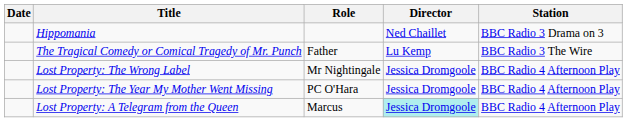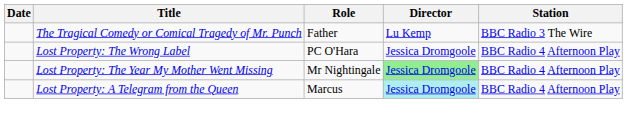 <table class="wikitable sortable">
 <tr>
 <th>Date</th>
 <th>Title</th>
 <th>Role</th>
 <th>Director</th>
 <th>Station</th>
-</tr>
-<tr>
-<td></td>
-<td><em><a href='#'>Hippomania</a></em></td>
-<td></td>
-<td><a href='#'>Ned Chaillet</a></td>
-<td><a href='#'>BBC Radio 3</a> Drama on 3</td>
 </tr>
 <tr>
 <td></td>
 <td><em><a href='#'>The Tragical Comedy or Comical Tragedy of Mr. Punch</a></em></td>
 <td>Father</td>
 <td><a href='#'>Lu Kemp</a></td>
 <td><a href='#'>BBC Radio 3</a> The Wire</td>
 </tr>
 <tr>
 <td></td>
 <td><em><a href='#'>Lost Property: The Wrong Label</a></em></td>
-<td>Mr Nightingale</td>
+<td>PC O'Hara</td>
 <td><a href='#'>Jessica Dromgoole</a></td>
 <td><a href='#'>BBC Radio 4</a> <a href='#'>Afternoon Play</a></td>
 </tr>
 <tr>
 <td></td>
 <td><em><a href='#'>Lost Property: The Year My Mother Went Missing</a></em></td>
-<td>PC O'Hara</td>
-<td><a href='#'>Jessica Dromgoole</a></td>
+<td>Mr Nightingale</td>
+<td style="background: lightgreen;"><a href='#'>Jessica Dromgoole</a></td>
 <td><a href='#'>BBC Radio 4</a> <a href='#'>Afternoon Play</a></td>
 </tr>
 <tr>
 <td></td>
 <td><em><a href='#'>Lost Property: A Telegram from the Queen</a></em></td>
 <td>Marcus</td>
 <td style="background: paleturquoise;"><a href='#'>Jessica Dromgoole</a></td>
 <td><a href='#'>BBC Radio 4</a> <a href='#'>Afternoon Play</a></td>
 </tr>
 </table>
